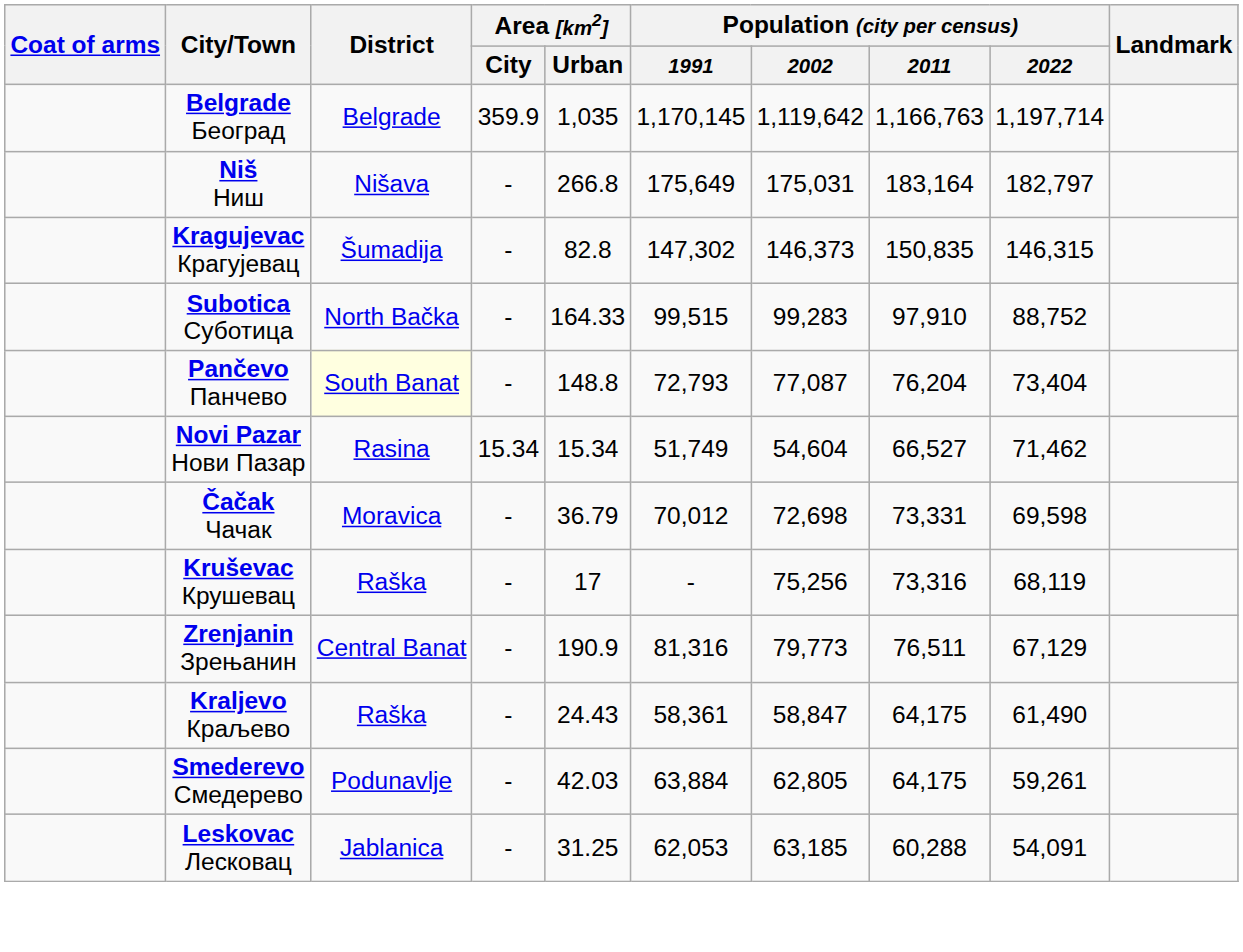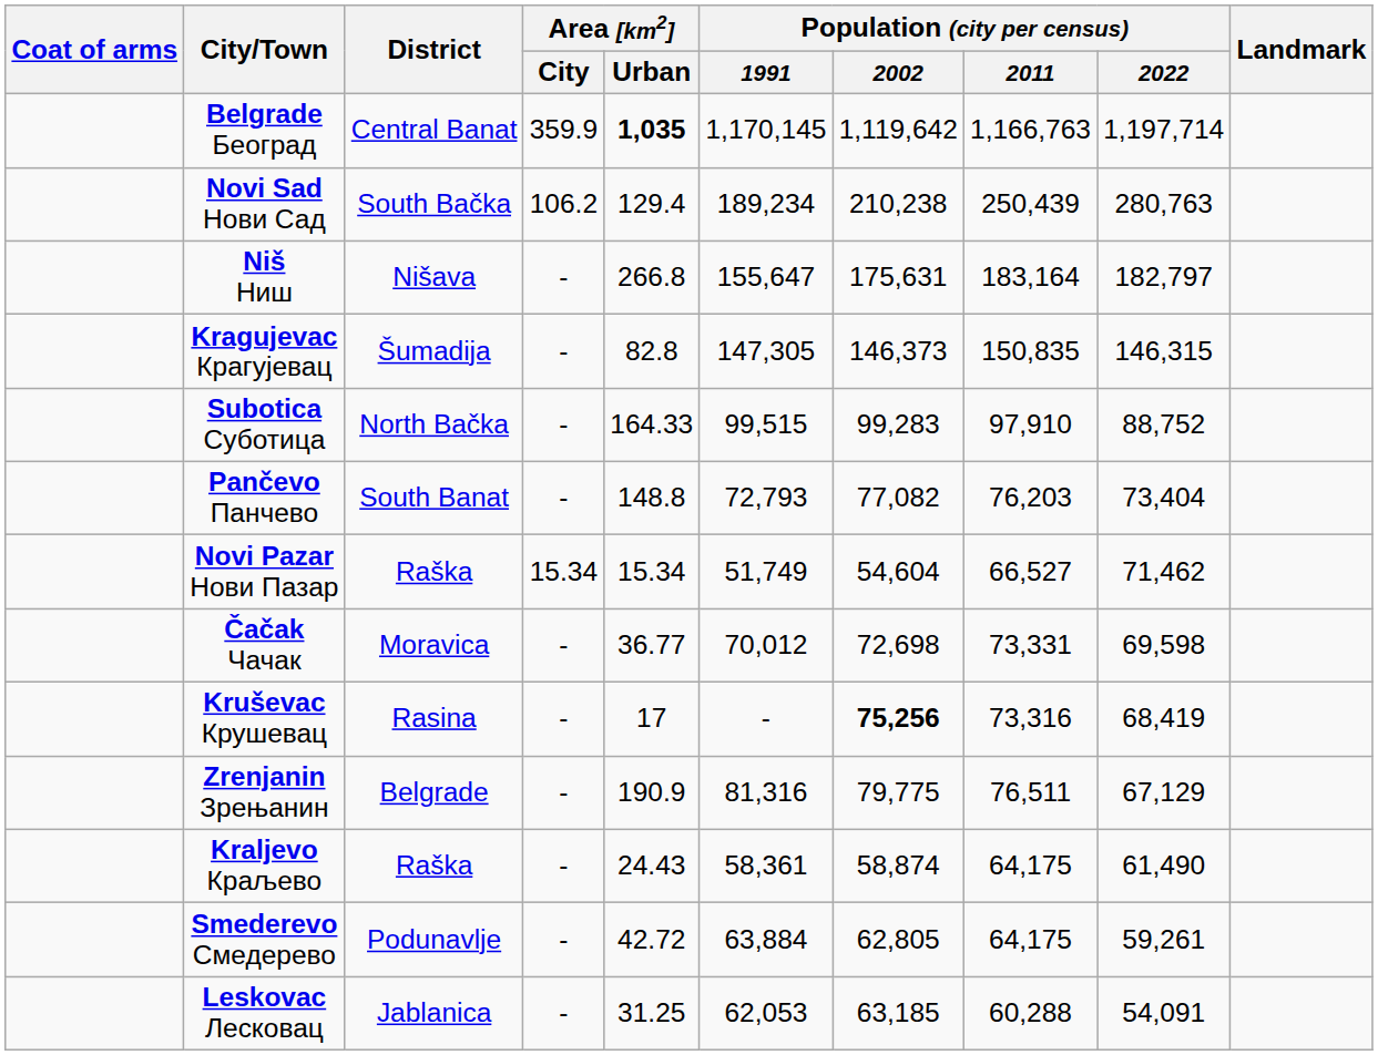 <table class="wikitable sortable">
 <tr>
 <th rowspan="2" class="unsortable" scope="col"><a href='#'>Coat of arms</a></th>
 <th rowspan="2" scope="col"><strong>City/Town</strong></th>
 <th rowspan="2" scope="col"><strong>District</strong></th>
 <th colspan="2" scope="col"><strong>Area</strong> <strong><em><small>[km<sup>2</sup>]</small></em></strong></th>
 <th colspan="4" scope="col"><strong>Population</strong> <strong><small><em>(city per census)</em></small></strong></th>
 <th rowspan="2" class="unsortable" scope="col"><strong>Landmark</strong></th>
 </tr>
 <tr>
 <th>City</th>
 <th>Urban</th>
 <th><strong><small><em>1991</em></small></strong></th>
 <th><strong><small><em>2002</em></small></strong></th>
 <th><strong><small><em>2011</em></small></strong></th>
 <th><strong><small><em>2022</em></small></strong></th>
 </tr>
 <tr align="center">
 <td></td>
 <td><strong><a href='#'>Belgrade</a></strong><br>Београд</td>
-<td><a href='#'>Belgrade</a></td>
+<td><a href='#'>Central Banat</a></td>
 <td>359.9</td>
-<td>1,035</td>
+<td><strong>1,035</strong></td>
 <td>1,170,145</td>
 <td>1,119,642</td>
 <td>1,166,763</td>
 <td>1,197,714</td>
 <td></td>
 </tr>
 <tr align="center">
 <td></td>
+<td><strong><a href='#'>Novi Sad</a></strong><br>Нови Сад</td>
+<td><a href='#'>South Bačka</a></td>
+<td>106.2</td>
+<td>129.4</td>
+<td>189,234</td>
+<td>210,238</td>
+<td>250,439</td>
+<td>280,763</td>
+<td></td>
+</tr>
+<tr align="center">
+<td></td>
 <td><strong><a href='#'>Niš</a></strong><br>Ниш</td>
 <td><a href='#'>Nišava</a></td>
 <td>-</td>
 <td>266.8</td>
-<td>175,649</td>
-<td>175,031</td>
+<td>155,647</td>
+<td>175,631</td>
 <td>183,164</td>
 <td>182,797</td>
 <td></td>
 </tr>
 <tr align="center">
 <td></td>
 <td><strong><a href='#'>Kragujevac</a></strong><br>Крагујевац</td>
 <td><a href='#'>Šumadija</a></td>
 <td>-</td>
 <td>82.8</td>
-<td>147,302</td>
+<td>147,305</td>
 <td>146,373</td>
 <td>150,835</td>
 <td>146,315</td>
 <td></td>
 </tr>
 <tr align="center">
 <td></td>
 <td><strong><a href='#'>Subotica</a></strong><br>Суботица</td>
 <td><a href='#'>North Bačka</a></td>
 <td>-</td>
 <td>164.33</td>
 <td>99,515</td>
 <td>99,283</td>
 <td>97,910</td>
 <td>88,752</td>
 <td></td>
 </tr>
 <tr align="center">
 <td></td>
 <td><strong><a href='#'>Pančevo</a></strong><br>Панчево</td>
-<td style="background: lightyellow;"><a href='#'>South Banat</a></td>
+<td><a href='#'>South Banat</a></td>
 <td>-</td>
 <td>148.8</td>
 <td>72,793</td>
-<td>77,087</td>
-<td>76,204</td>
+<td>77,082</td>
+<td>76,203</td>
 <td>73,404</td>
 <td></td>
 </tr>
 <tr align="center">
 <td></td>
 <td><strong><a href='#'>Novi Pazar</a></strong><br>Нови Пазар</td>
-<td><a href='#'>Rasina</a></td>
+<td><a href='#'>Raška</a></td>
 <td>15.34</td>
 <td>15.34</td>
 <td>51,749</td>
 <td>54,604</td>
 <td>66,527</td>
 <td>71,462</td>
 <td></td>
 </tr>
 <tr align="center">
 <td></td>
 <td><strong><a href='#'>Čačak</a></strong><br>Чачак</td>
 <td><a href='#'>Moravica</a></td>
 <td>-</td>
-<td>36.79</td>
+<td>36.77</td>
 <td>70,012</td>
 <td>72,698</td>
 <td>73,331</td>
 <td>69,598</td>
 <td></td>
 </tr>
 <tr align="center">
 <td></td>
 <td><strong><a href='#'>Kruševac</a></strong><br>Крушевац</td>
-<td><a href='#'>Raška</a></td>
+<td><a href='#'>Rasina</a></td>
 <td>-</td>
 <td>17</td>
 <td>-</td>
-<td>75,256</td>
+<td><strong>75,256</strong></td>
 <td>73,316</td>
-<td>68,119</td>
+<td>68,419</td>
 <td></td>
 </tr>
 <tr align="center">
 <td></td>
 <td><strong><a href='#'>Zrenjanin</a></strong><br>Зрењанин</td>
-<td><a href='#'>Central Banat</a></td>
+<td><a href='#'>Belgrade</a></td>
 <td>-</td>
 <td>190.9</td>
 <td>81,316</td>
-<td>79,773</td>
+<td>79,775</td>
 <td>76,511</td>
 <td>67,129</td>
 <td></td>
 </tr>
 <tr align="center">
 <td></td>
 <td><strong><a href='#'>Kraljevo</a></strong><br>Краљево</td>
 <td><a href='#'>Raška</a></td>
 <td>-</td>
 <td>24.43</td>
 <td>58,361</td>
-<td>58,847</td>
+<td>58,874</td>
 <td>64,175</td>
 <td>61,490</td>
 <td></td>
 </tr>
 <tr align="center">
 <td></td>
 <td><strong><a href='#'>Smederevo</a></strong><br>Смедерево</td>
 <td><a href='#'>Podunavlje</a></td>
 <td>-</td>
-<td>42.03</td>
+<td>42.72</td>
 <td>63,884</td>
 <td>62,805</td>
 <td>64,175</td>
 <td>59,261</td>
 <td></td>
 </tr>
 <tr align="center">
 <td></td>
 <td><strong><a href='#'>Leskovac</a></strong><br>Лесковац</td>
 <td><a href='#'>Jablanica</a></td>
 <td>-</td>
 <td>31.25</td>
 <td>62,053</td>
 <td>63,185</td>
 <td>60,288</td>
 <td>54,091</td>
 <td></td>
 </tr>
 </table>
